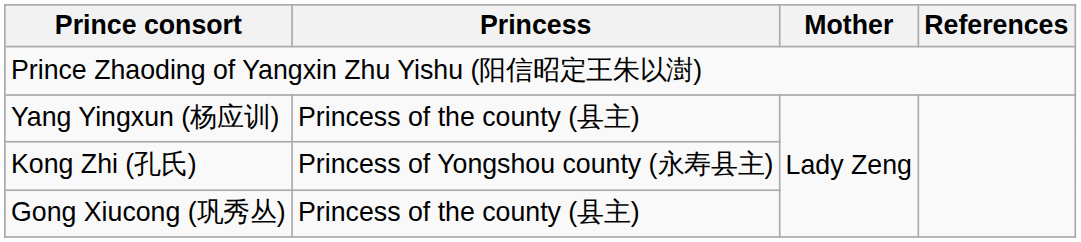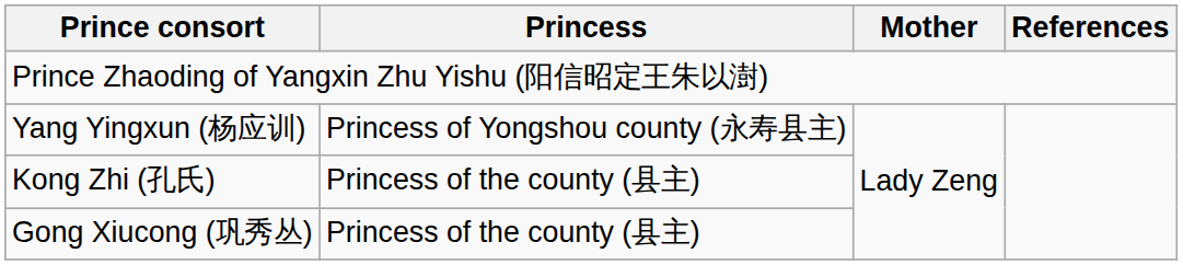 <table class="wikitable">
 <tr>
 <th>Prince consort</th>
 <th>Princess</th>
 <th>Mother</th>
 <th>References</th>
 </tr>
 <tr>
 <td colspan="4">Prince Zhaoding of Yangxin Zhu Yishu (阳信昭定王朱以澍)</td>
 </tr>
 <tr>
 <td>Yang Yingxun (杨应训)</td>
-<td>Princess of the county (县主)</td>
+<td>Princess of Yongshou county (永寿县主)</td>
 <td rowspan="3">Lady Zeng</td>
 <td rowspan="3"></td>
 </tr>
 <tr>
 <td>Kong Zhi (孔氏)</td>
-<td>Princess of Yongshou county (永寿县主)</td>
+<td>Princess of the county (县主)</td>
 </tr>
 <tr>
 <td>Gong Xiucong (巩秀丛)</td>
 <td>Princess of the county (县主)</td>
 </tr>
 </table>
